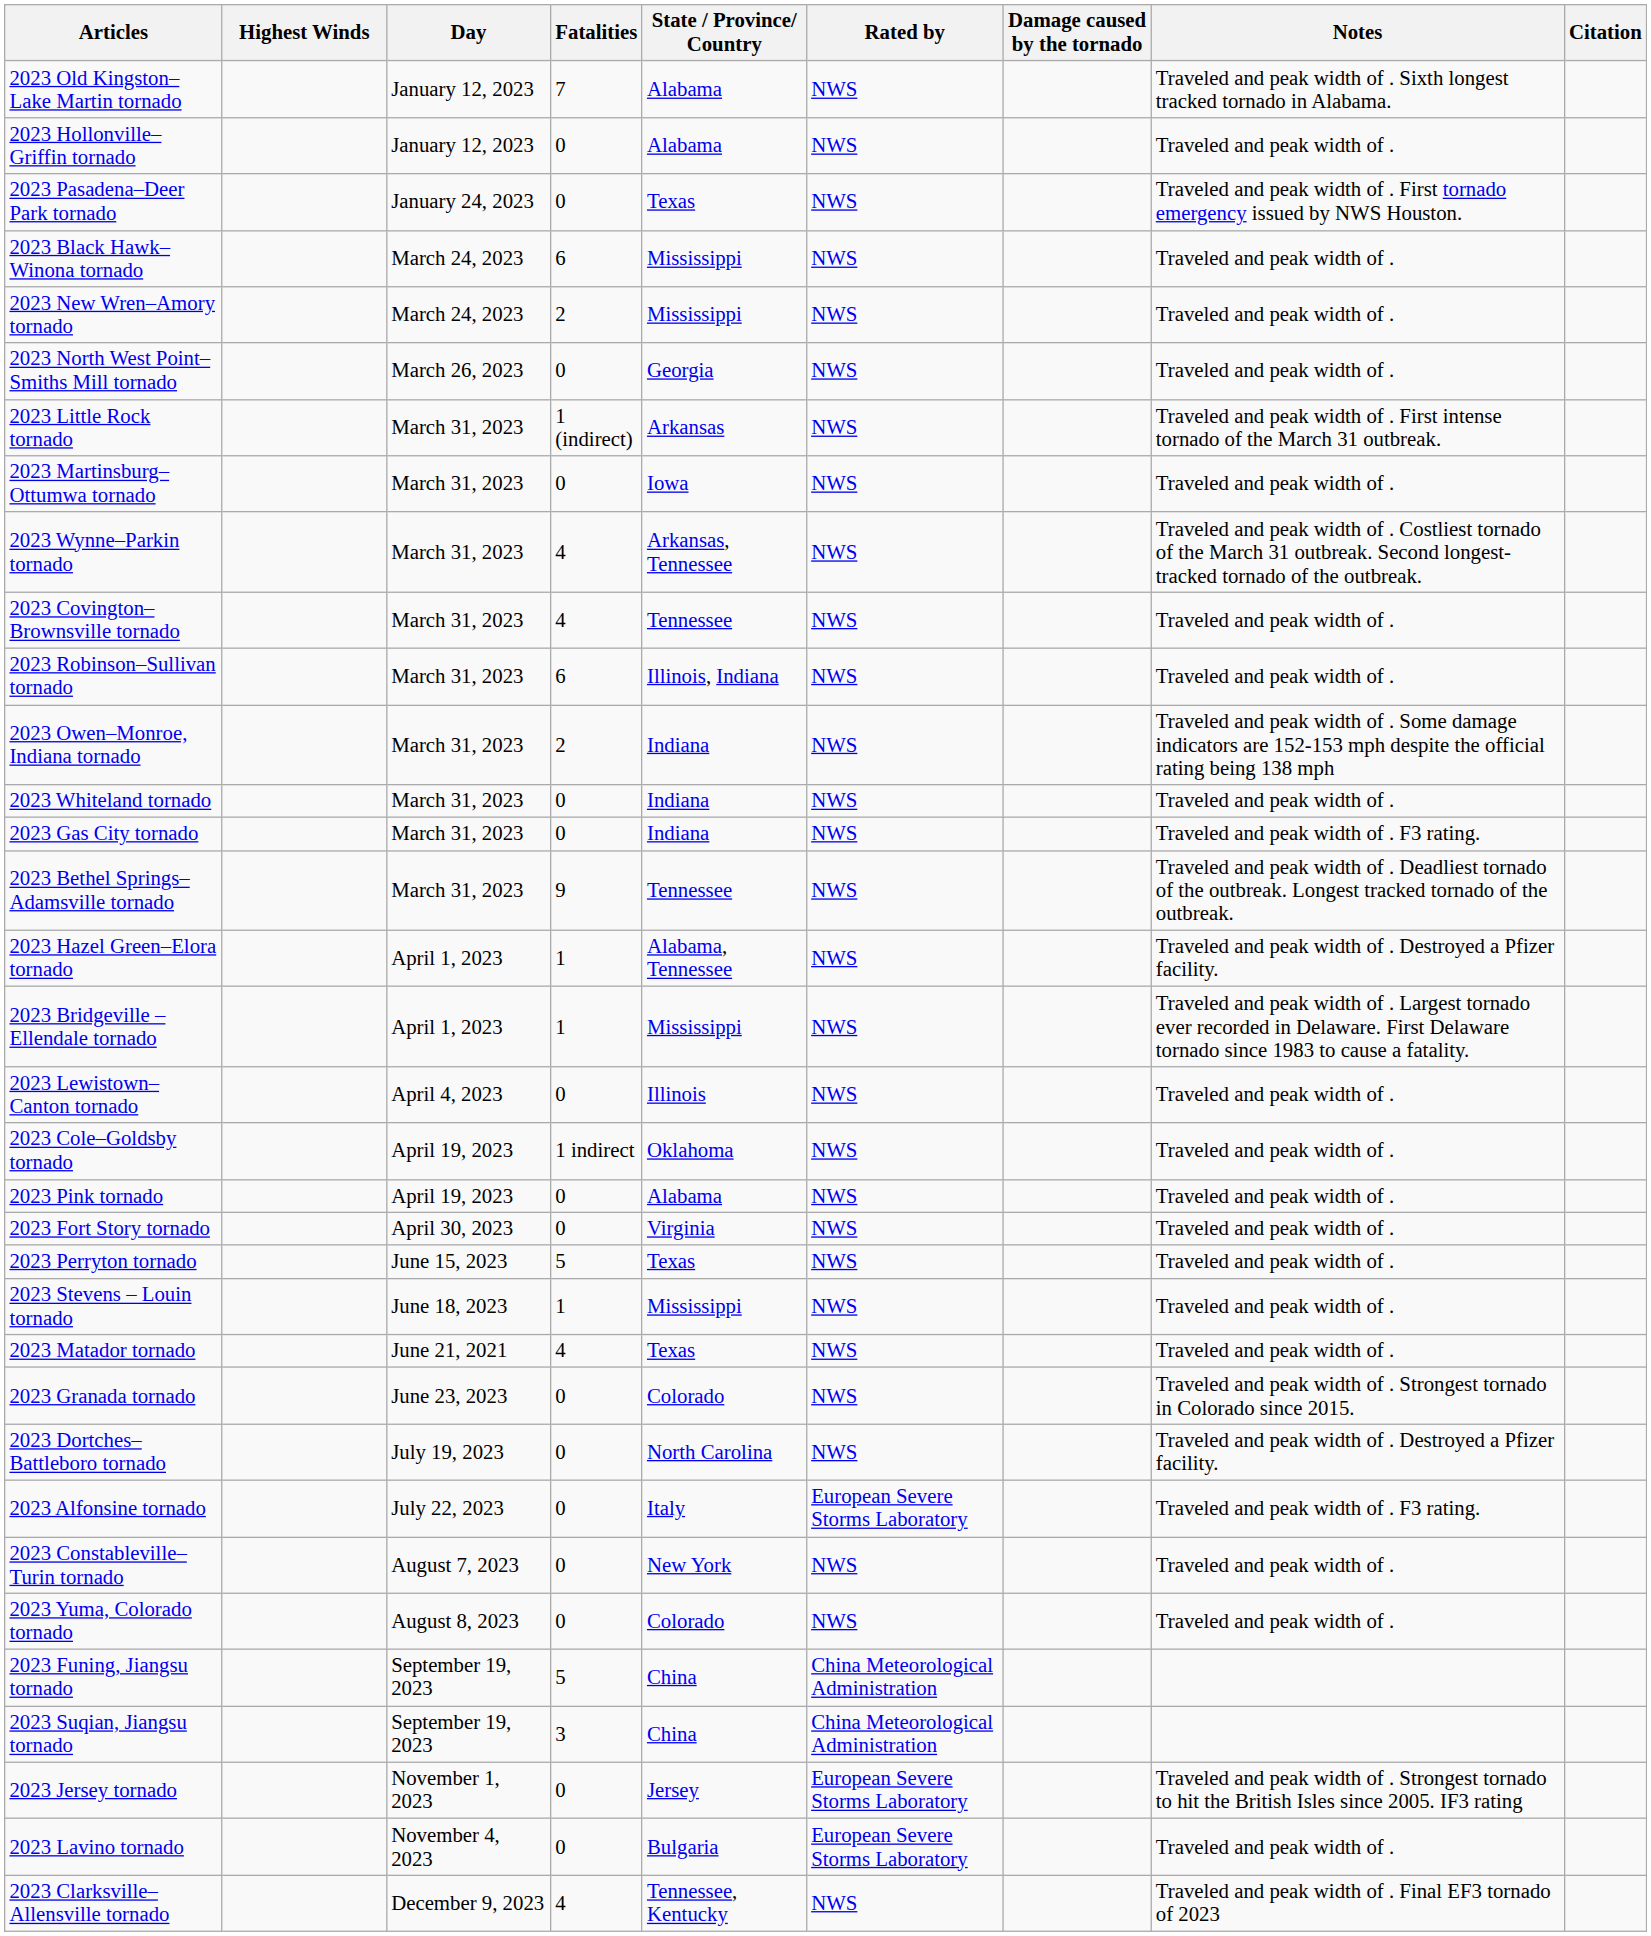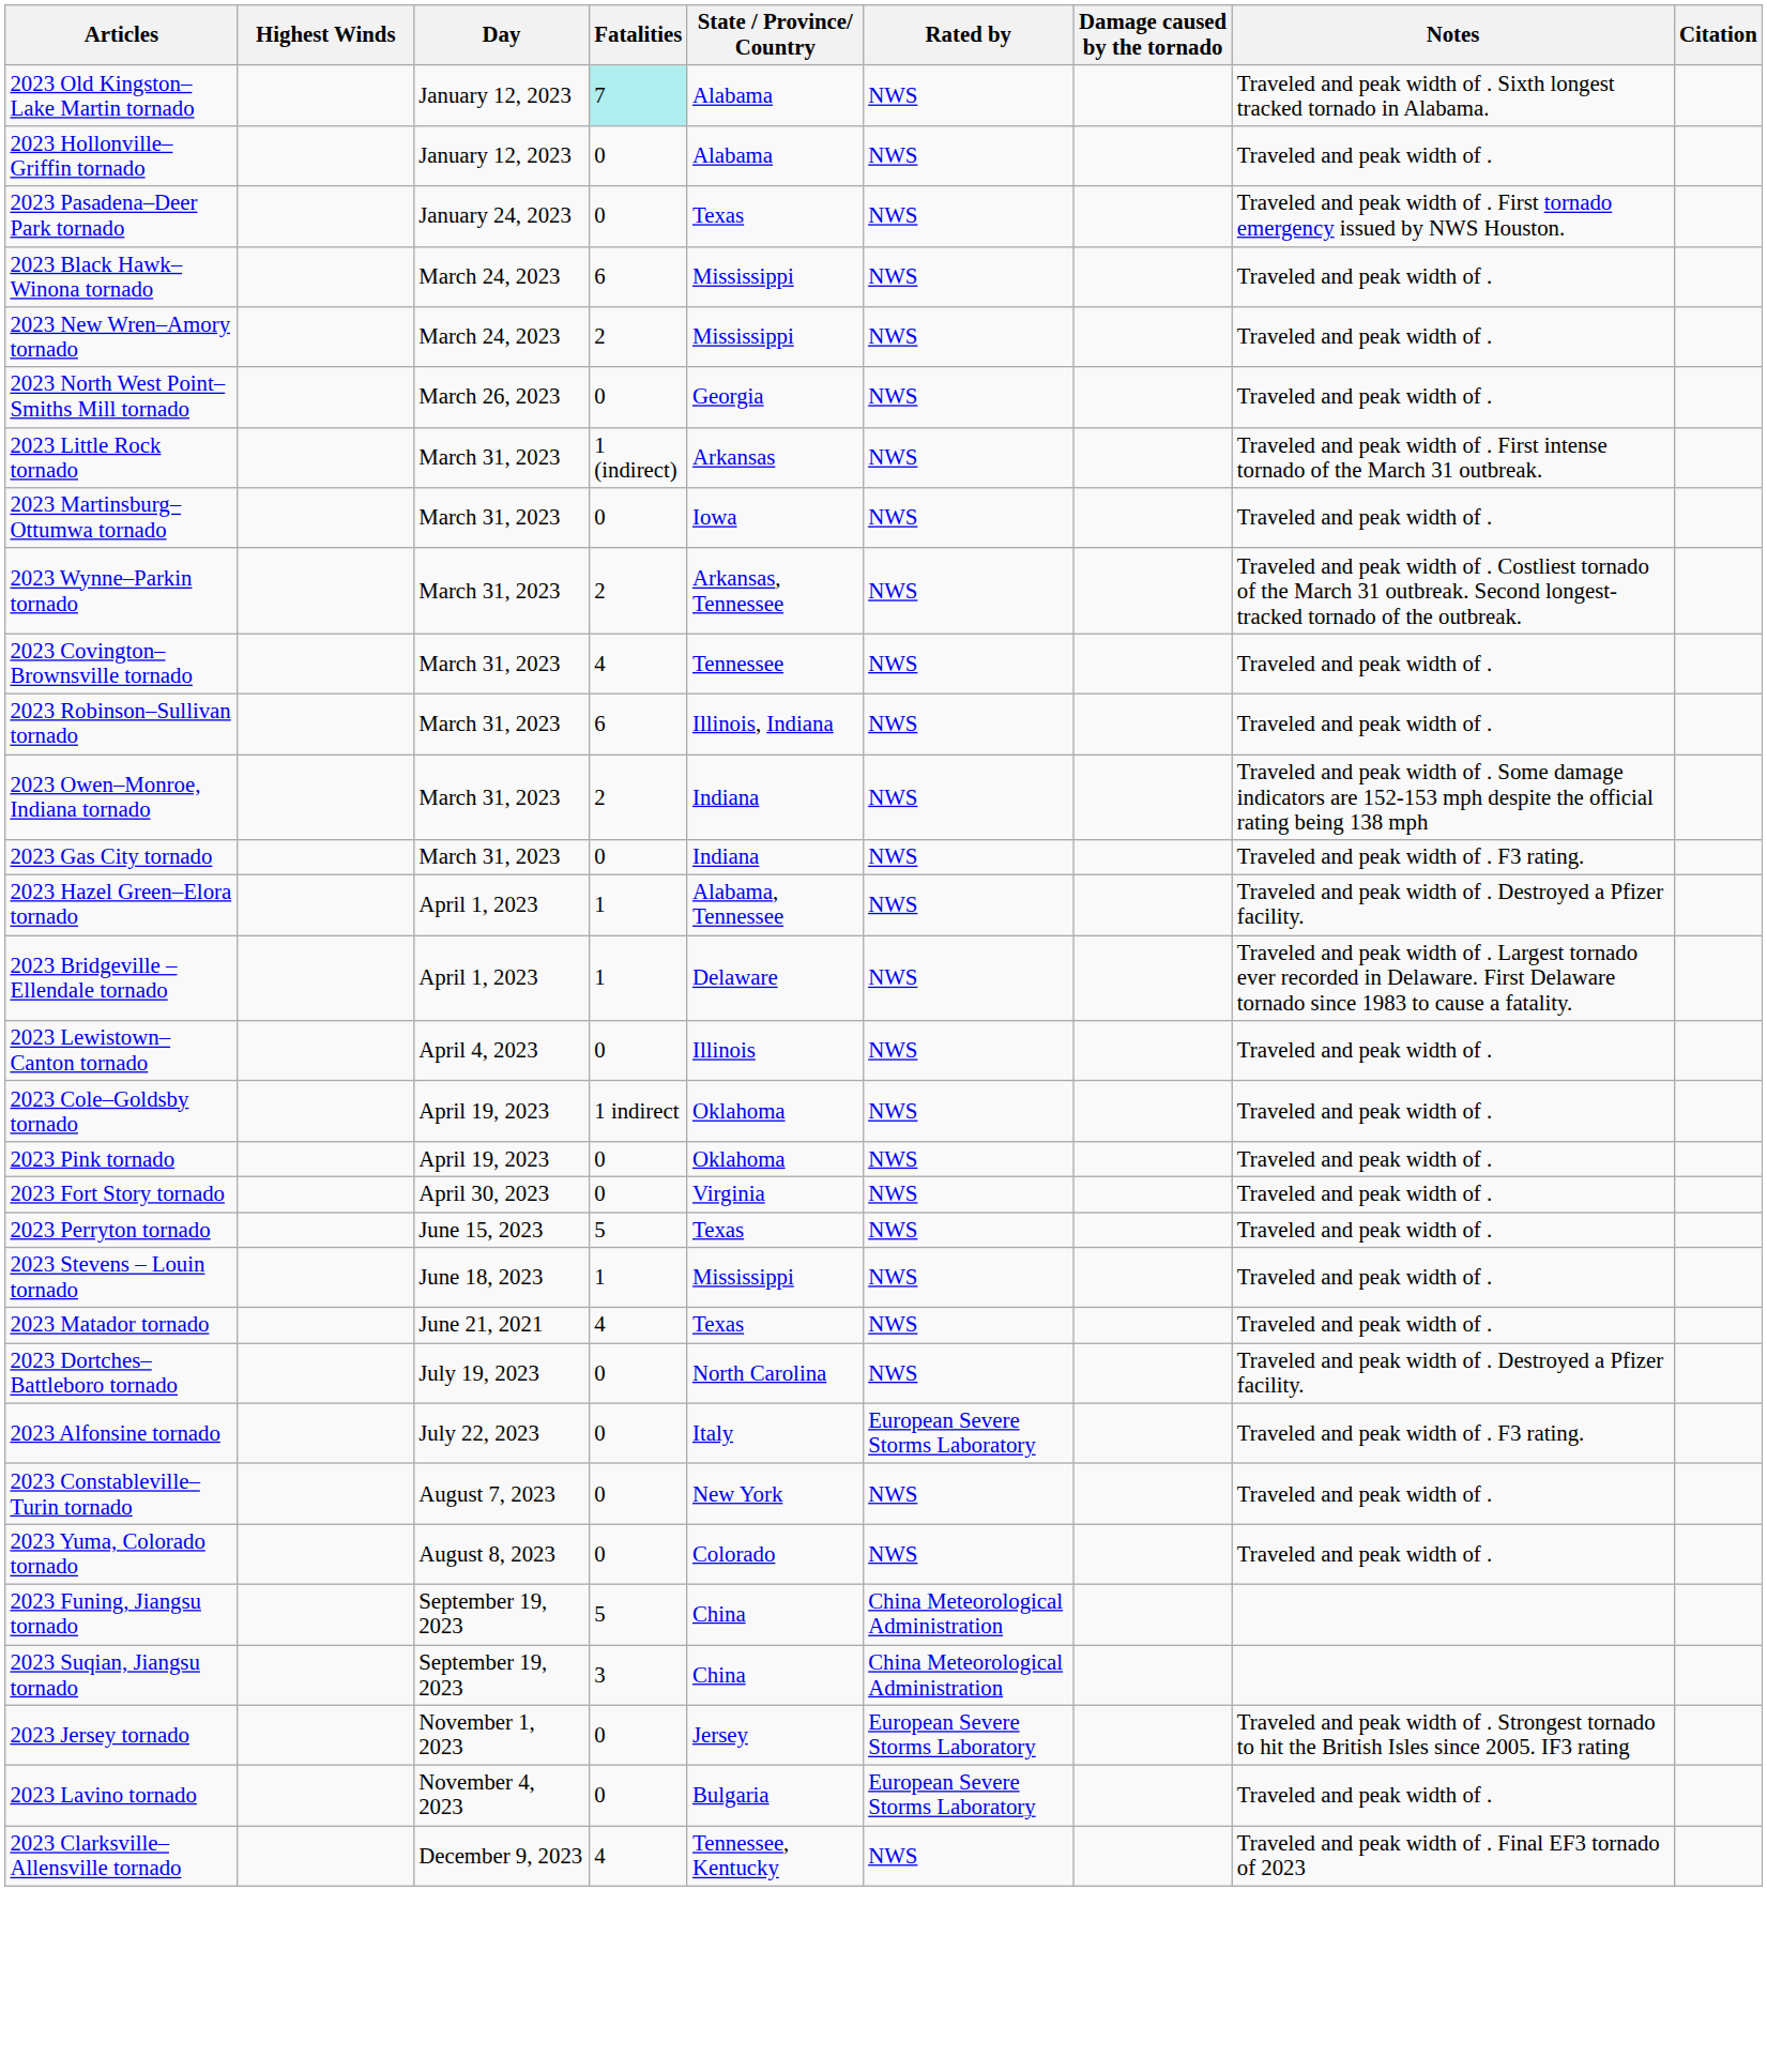 <table class="wikitable sortable" style="width:100%;">
 <tr>
 <th>Articles</th>
 <th scope="col" style="width:10%; text-align:center;">Highest Winds</th>
 <th scope="col" style="width:10%; text-align:center;">Day</th>
 <th scope="col" style="width:5%; text-align:center;">Fatalities</th>
 <th scope="col" style="width:10%; text-align:center;">State / Province/ Country</th>
 <th>Rated by</th>
 <th>Damage caused by the tornado</th>
 <th>Notes</th>
 <th>Citation</th>
 </tr>
 <tr>
 <td><a href='#'>2023 Old Kingston–Lake Martin tornado</a></td>
 <td></td>
 <td>January 12, 2023</td>
-<td>7</td>
+<td style="background: paleturquoise;">7</td>
 <td><a href='#'>Alabama</a></td>
 <td><a href='#'>NWS</a></td>
 <td></td>
 <td>Traveled  and peak width of . Sixth longest tracked tornado in Alabama.</td>
 <td></td>
 </tr>
 <tr>
 <td><a href='#'>2023 Hollonville–Griffin tornado</a></td>
 <td></td>
 <td>January 12, 2023</td>
 <td>0</td>
 <td><a href='#'>Alabama</a></td>
 <td><a href='#'>NWS</a></td>
 <td></td>
 <td>Traveled  and peak width of .</td>
 <td></td>
 </tr>
 <tr>
 <td><a href='#'>2023 Pasadena–Deer Park tornado</a></td>
 <td></td>
 <td>January 24, 2023</td>
 <td>0</td>
 <td><a href='#'>Texas</a></td>
 <td><a href='#'>NWS</a></td>
 <td></td>
 <td>Traveled  and peak width of . First <a href='#'>tornado emergency</a> issued by NWS Houston.</td>
 <td></td>
 </tr>
 <tr>
 <td><a href='#'>2023 Black Hawk–Winona tornado</a></td>
 <td></td>
 <td>March 24, 2023</td>
 <td>6</td>
 <td><a href='#'>Mississippi</a></td>
 <td><a href='#'>NWS</a></td>
 <td></td>
 <td>Traveled  and peak width of .</td>
 <td></td>
 </tr>
 <tr>
 <td><a href='#'>2023 New Wren–Amory tornado</a></td>
 <td></td>
 <td>March 24, 2023</td>
 <td>2</td>
 <td><a href='#'>Mississippi</a></td>
 <td><a href='#'>NWS</a></td>
 <td></td>
 <td>Traveled  and peak width of .</td>
 <td></td>
 </tr>
 <tr>
 <td><a href='#'>2023 North West Point–Smiths Mill tornado</a></td>
 <td></td>
 <td>March 26, 2023</td>
 <td>0</td>
 <td><a href='#'>Georgia</a></td>
 <td><a href='#'>NWS</a></td>
 <td></td>
 <td>Traveled  and peak width of .</td>
 <td></td>
 </tr>
 <tr>
 <td><a href='#'>2023 Little Rock tornado</a></td>
 <td></td>
 <td>March 31, 2023</td>
 <td>1 (indirect)</td>
 <td><a href='#'>Arkansas</a></td>
 <td><a href='#'>NWS</a></td>
 <td></td>
 <td>Traveled  and peak width of . First intense tornado of the March 31 outbreak.</td>
 <td></td>
 </tr>
 <tr>
 <td><a href='#'>2023 Martinsburg–Ottumwa tornado</a></td>
 <td></td>
 <td>March 31, 2023</td>
 <td>0</td>
 <td><a href='#'>Iowa</a></td>
 <td><a href='#'>NWS</a></td>
 <td></td>
 <td>Traveled  and peak width of .</td>
 <td></td>
 </tr>
 <tr>
 <td><a href='#'>2023 Wynne–Parkin tornado</a></td>
 <td></td>
 <td>March 31, 2023</td>
-<td>4</td>
+<td>2</td>
 <td><a href='#'>Arkansas</a>, <a href='#'>Tennessee</a></td>
 <td><a href='#'>NWS</a></td>
 <td></td>
 <td>Traveled  and peak width of . Costliest tornado of the March 31 outbreak. Second longest-tracked tornado of the outbreak.</td>
 <td></td>
 </tr>
 <tr>
 <td><a href='#'>2023 Covington–Brownsville tornado</a></td>
 <td></td>
 <td>March 31, 2023</td>
 <td>4</td>
 <td><a href='#'>Tennessee</a></td>
 <td><a href='#'>NWS</a></td>
 <td></td>
 <td>Traveled  and peak width of .</td>
 <td></td>
 </tr>
 <tr>
 <td><a href='#'>2023 Robinson–Sullivan tornado</a></td>
 <td></td>
 <td>March 31, 2023</td>
 <td>6</td>
 <td><a href='#'>Illinois</a>, <a href='#'>Indiana</a></td>
 <td><a href='#'>NWS</a></td>
 <td></td>
 <td>Traveled  and peak width of .</td>
 <td></td>
 </tr>
 <tr>
 <td><a href='#'>2023 Owen–Monroe, Indiana tornado</a></td>
 <td></td>
 <td>March 31, 2023</td>
 <td>2</td>
 <td><a href='#'>Indiana</a></td>
 <td><a href='#'>NWS</a></td>
 <td></td>
 <td>Traveled  and peak width of . Some damage indicators are 152-153 mph despite the official rating being 138 mph</td>
 <td></td>
 </tr>
 <tr>
-<td><a href='#'>2023 Whiteland tornado</a></td>
-<td></td>
-<td>March 31, 2023</td>
-<td>0</td>
-<td><a href='#'>Indiana</a></td>
-<td><a href='#'>NWS</a></td>
-<td></td>
-<td>Traveled  and peak width of .</td>
-<td></td>
-</tr>
-<tr>
 <td><a href='#'>2023 Gas City tornado</a></td>
 <td></td>
 <td>March 31, 2023</td>
 <td>0</td>
 <td><a href='#'>Indiana</a></td>
 <td><a href='#'>NWS</a></td>
 <td></td>
 <td>Traveled  and peak width of . F3 rating.</td>
-<td></td>
-</tr>
-<tr>
-<td><a href='#'>2023 Bethel Springs–Adamsville tornado</a></td>
-<td></td>
-<td>March 31, 2023</td>
-<td>9</td>
-<td><a href='#'>Tennessee</a></td>
-<td><a href='#'>NWS</a></td>
-<td></td>
-<td>Traveled  and peak width of . Deadliest tornado of the outbreak. Longest tracked tornado of the outbreak.</td>
 <td></td>
 </tr>
 <tr>
 <td><a href='#'>2023 Hazel Green–Elora tornado</a></td>
 <td></td>
 <td>April 1, 2023</td>
 <td>1</td>
 <td><a href='#'>Alabama</a>, <a href='#'>Tennessee</a></td>
 <td><a href='#'>NWS</a></td>
 <td></td>
 <td>Traveled  and peak width of . Destroyed a Pfizer facility.</td>
 <td></td>
 </tr>
 <tr>
 <td><a href='#'>2023 Bridgeville –Ellendale tornado</a></td>
 <td></td>
 <td>April 1, 2023</td>
 <td>1</td>
-<td><a href='#'>Mississippi</a></td>
+<td><a href='#'>Delaware</a></td>
 <td><a href='#'>NWS</a></td>
 <td></td>
 <td>Traveled  and peak width of . Largest tornado ever recorded in Delaware. First Delaware tornado since 1983 to cause a fatality.</td>
 <td></td>
 </tr>
 <tr>
 <td><a href='#'>2023 Lewistown–Canton tornado</a></td>
 <td></td>
 <td>April 4, 2023</td>
 <td>0</td>
 <td><a href='#'>Illinois</a></td>
 <td><a href='#'>NWS</a></td>
 <td></td>
 <td>Traveled  and peak width of .</td>
 <td></td>
 </tr>
 <tr>
 <td><a href='#'>2023 Cole–Goldsby tornado</a></td>
 <td></td>
 <td>April 19, 2023</td>
 <td>1 indirect</td>
 <td><a href='#'>Oklahoma</a></td>
 <td><a href='#'>NWS</a></td>
 <td></td>
 <td>Traveled  and peak width of .</td>
 <td></td>
 </tr>
 <tr>
 <td><a href='#'>2023 Pink tornado</a></td>
 <td></td>
 <td>April 19, 2023</td>
 <td>0</td>
-<td><a href='#'>Alabama</a></td>
+<td><a href='#'>Oklahoma</a></td>
 <td><a href='#'>NWS</a></td>
 <td></td>
 <td>Traveled  and peak width of .</td>
 <td></td>
 </tr>
 <tr>
 <td><a href='#'>2023 Fort Story tornado</a></td>
 <td></td>
 <td>April 30, 2023</td>
 <td>0</td>
 <td><a href='#'>Virginia</a></td>
 <td><a href='#'>NWS</a></td>
 <td></td>
 <td>Traveled  and peak width of .</td>
 <td></td>
 </tr>
 <tr>
 <td><a href='#'>2023 Perryton tornado</a></td>
 <td></td>
 <td>June 15, 2023</td>
 <td>5</td>
 <td><a href='#'>Texas</a></td>
 <td><a href='#'>NWS</a></td>
 <td></td>
 <td>Traveled  and peak width of .</td>
 <td></td>
 </tr>
 <tr>
 <td><a href='#'>2023 Stevens – Louin tornado</a></td>
 <td></td>
 <td>June 18, 2023</td>
 <td>1</td>
 <td><a href='#'>Mississippi</a></td>
 <td><a href='#'>NWS</a></td>
 <td></td>
 <td>Traveled  and peak width of .</td>
 <td></td>
 </tr>
 <tr>
 <td><a href='#'>2023 Matador tornado</a></td>
 <td></td>
 <td>June 21, 2021</td>
 <td>4</td>
 <td><a href='#'>Texas</a></td>
 <td><a href='#'>NWS</a></td>
 <td></td>
 <td>Traveled  and peak width of .</td>
-<td></td>
-</tr>
-<tr>
-<td><a href='#'>2023 Granada tornado</a></td>
-<td></td>
-<td>June 23, 2023</td>
-<td>0</td>
-<td><a href='#'>Colorado</a></td>
-<td><a href='#'>NWS</a></td>
-<td></td>
-<td>Traveled  and peak width of . Strongest tornado in Colorado since 2015.</td>
 <td></td>
 </tr>
 <tr>
 <td><a href='#'>2023 Dortches–Battleboro tornado</a></td>
 <td></td>
 <td>July 19, 2023</td>
 <td>0</td>
 <td><a href='#'>North Carolina</a></td>
 <td><a href='#'>NWS</a></td>
 <td></td>
 <td>Traveled  and peak width of . Destroyed a Pfizer facility.</td>
 <td></td>
 </tr>
 <tr>
 <td><a href='#'>2023 Alfonsine tornado</a></td>
 <td></td>
 <td>July 22, 2023</td>
 <td>0</td>
 <td><a href='#'>Italy</a></td>
 <td><a href='#'>European Severe Storms Laboratory</a></td>
 <td></td>
 <td>Traveled  and peak width of . F3 rating.</td>
 <td></td>
 </tr>
 <tr>
 <td><a href='#'>2023 Constableville–Turin tornado</a></td>
 <td></td>
 <td>August 7, 2023</td>
 <td>0</td>
 <td><a href='#'>New York</a></td>
 <td><a href='#'>NWS</a></td>
 <td></td>
 <td>Traveled  and peak width of .</td>
 <td></td>
 </tr>
 <tr>
 <td><a href='#'>2023 Yuma, Colorado tornado</a></td>
 <td></td>
 <td>August 8, 2023</td>
 <td>0</td>
 <td><a href='#'>Colorado</a></td>
 <td><a href='#'>NWS</a></td>
 <td></td>
 <td>Traveled  and peak width of .</td>
 <td></td>
 </tr>
 <tr>
 <td><a href='#'>2023 Funing, Jiangsu tornado</a></td>
 <td></td>
 <td>September 19, 2023</td>
 <td>5</td>
 <td><a href='#'>China</a></td>
 <td><a href='#'>China Meteorological Administration</a></td>
 <td></td>
 <td></td>
 <td></td>
 </tr>
 <tr>
 <td><a href='#'>2023 Suqian, Jiangsu tornado</a></td>
 <td></td>
 <td>September 19, 2023</td>
 <td>3</td>
 <td><a href='#'>China</a></td>
 <td><a href='#'>China Meteorological Administration</a></td>
 <td></td>
 <td></td>
 <td></td>
 </tr>
 <tr>
 <td><a href='#'>2023 Jersey tornado</a></td>
 <td></td>
 <td>November 1, 2023</td>
 <td>0</td>
 <td><a href='#'>Jersey</a></td>
 <td><a href='#'>European Severe Storms Laboratory</a></td>
 <td></td>
 <td>Traveled  and peak width of . Strongest tornado to hit the British Isles since 2005. IF3 rating</td>
 <td></td>
 </tr>
 <tr>
 <td><a href='#'>2023 Lavino tornado</a></td>
 <td></td>
 <td>November 4, 2023</td>
 <td>0</td>
 <td><a href='#'>Bulgaria</a></td>
 <td><a href='#'>European Severe Storms Laboratory</a></td>
 <td></td>
 <td>Traveled  and peak width of .</td>
 <td></td>
 </tr>
 <tr>
 <td><a href='#'>2023 Clarksville–Allensville tornado</a></td>
 <td></td>
 <td>December 9, 2023</td>
 <td>4</td>
 <td><a href='#'>Tennessee</a>, <a href='#'>Kentucky</a></td>
 <td><a href='#'>NWS</a></td>
 <td></td>
 <td>Traveled  and peak width of . Final EF3 tornado of 2023</td>
 <td></td>
 </tr>
 </table>
